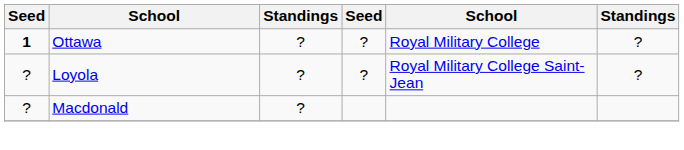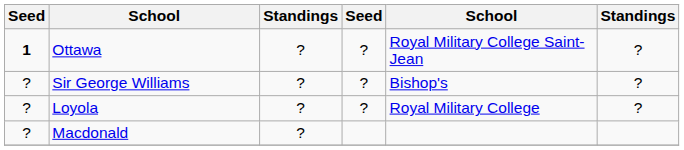 <table class="wikitable">
 <tr>
 <th>Seed</th>
 <th style="width:210px">School</th>
 <th>Standings</th>
 <th>Seed</th>
 <th style="width:210px">School</th>
 <th>Standings</th>
 </tr>
 <tr>
 <td align=center><strong>1</strong></td>
 <td><a href='#'>Ottawa</a></td>
 <td align=center>?</td>
 <td align=center>?</td>
-<td><a href='#'>Royal Military College</a></td>
+<td><a href='#'>Royal Military College Saint-Jean</a></td>
+<td align=center>?</td>
+</tr>
+<tr>
+<td align=center>?</td>
+<td><a href='#'>Sir George Williams</a></td>
+<td align=center>?</td>
+<td align=center>?</td>
+<td><a href='#'>Bishop's</a></td>
 <td align=center>?</td>
 </tr>
 <tr>
 <td align=center>?</td>
 <td><a href='#'>Loyola</a></td>
 <td align=center>?</td>
 <td align=center>?</td>
-<td><a href='#'>Royal Military College Saint-Jean</a></td>
+<td><a href='#'>Royal Military College</a></td>
 <td align=center>?</td>
 </tr>
 <tr>
 <td align=center>?</td>
 <td><a href='#'>Macdonald</a></td>
 <td align=center>?</td>
 <td></td>
 <td></td>
 <td></td>
 </tr>
 <tr>
 </tr>
 </table>
